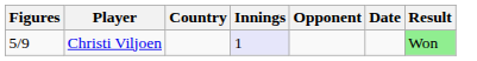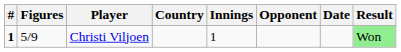 <table class="wikitable"  style="font-size:100%"  width:"100%">
 <tr>
+<th>#</th>
 <th>Figures</th>
 <th>Player</th>
 <th>Country</th>
 <th>Innings</th>
 <th>Opponent</th>
 <th>Date</th>
 <th>Result</th>
 </tr>
 <tr>
+<td><strong>1</strong></td>
 <td>5/9</td>
 <td><a href='#'>Christi Viljoen</a></td>
 <td></td>
-<td style="background: lavender;">1</td>
+<td>1</td>
 <td></td>
 <td></td>
 <td style="background: lightgreen;">Won</td>
 </tr>
 </table>
